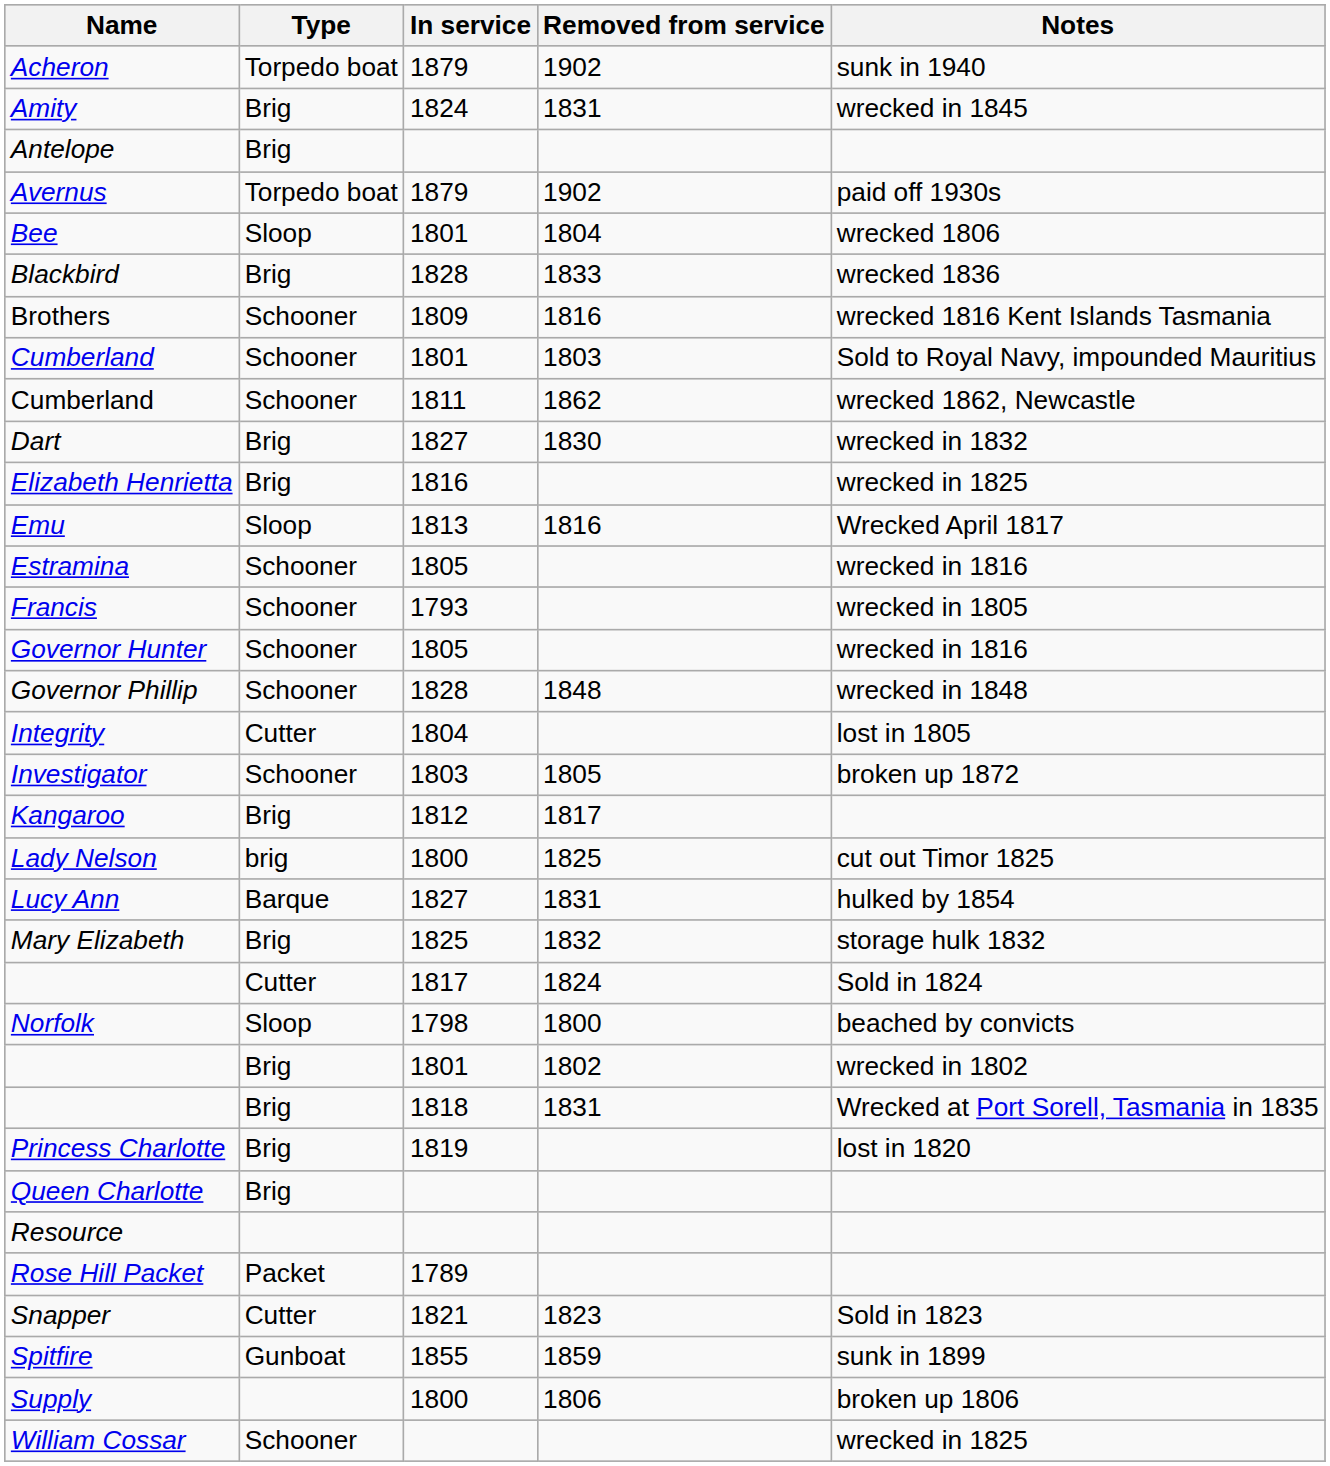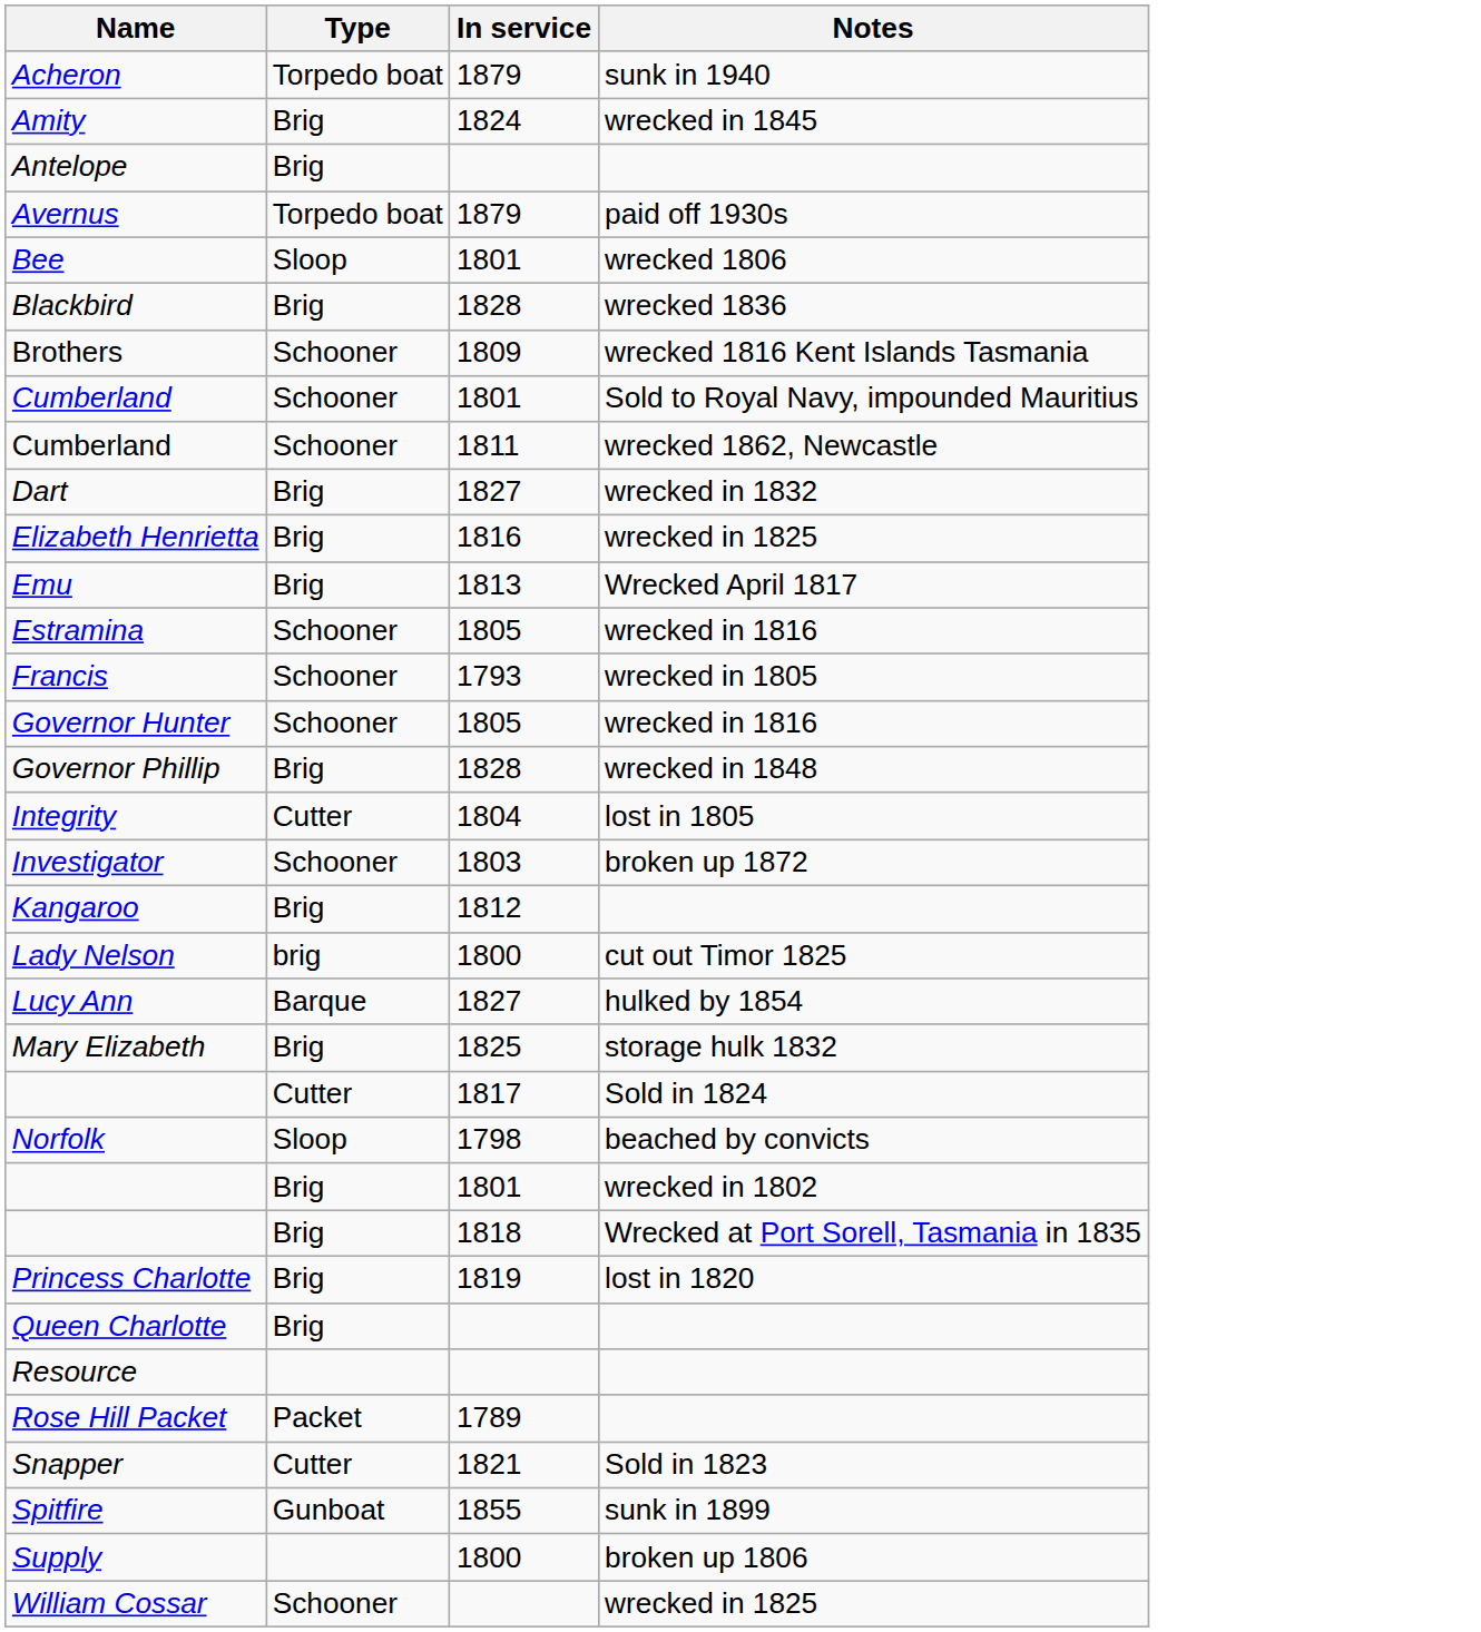 <table class="wikitable sortable" border="1">
 <tr>
 <th>Name</th>
 <th>Type</th>
 <th>In service</th>
-<th>Removed from service</th>
 <th>Notes</th>
 </tr>
 <tr>
 <td><em><a href='#'>Acheron</a></em></td>
 <td>Torpedo boat</td>
 <td>1879</td>
-<td>1902</td>
 <td>sunk in 1940</td>
 </tr>
 <tr>
 <td><em><a href='#'>Amity</a></em></td>
 <td>Brig</td>
 <td>1824</td>
-<td>1831</td>
 <td>wrecked in 1845</td>
 </tr>
 <tr>
 <td><em>Antelope</em></td>
 <td>Brig</td>
 <td></td>
 <td></td>
-<td></td>
 </tr>
 <tr>
 <td><em><a href='#'>Avernus</a></em></td>
 <td>Torpedo boat</td>
 <td>1879</td>
-<td>1902</td>
 <td>paid off 1930s</td>
 </tr>
 <tr>
 <td><em><a href='#'>Bee</a></em></td>
 <td>Sloop</td>
 <td>1801</td>
-<td>1804</td>
 <td>wrecked 1806</td>
 </tr>
 <tr>
 <td><em>Blackbird</em></td>
 <td>Brig</td>
 <td>1828</td>
-<td>1833</td>
 <td>wrecked 1836</td>
 </tr>
 <tr>
 <td>Brothers</td>
 <td>Schooner</td>
 <td>1809</td>
-<td>1816</td>
 <td>wrecked 1816 Kent Islands Tasmania</td>
 </tr>
 <tr>
 <td><em><a href='#'>Cumberland</a></em></td>
 <td>Schooner</td>
 <td>1801</td>
-<td>1803</td>
 <td>Sold to Royal Navy, impounded Mauritius</td>
 </tr>
 <tr>
 <td>Cumberland</td>
 <td>Schooner</td>
 <td>1811</td>
-<td>1862</td>
 <td>wrecked 1862, Newcastle</td>
 </tr>
 <tr>
 <td><em>Dart</em></td>
 <td>Brig</td>
 <td>1827</td>
-<td>1830</td>
 <td>wrecked in 1832</td>
 </tr>
 <tr>
 <td><em><a href='#'>Elizabeth Henrietta</a></em></td>
 <td>Brig</td>
 <td>1816</td>
-<td></td>
 <td>wrecked in 1825</td>
 </tr>
 <tr>
 <td><em><a href='#'>Emu</a></em></td>
-<td>Sloop</td>
+<td>Brig</td>
 <td>1813</td>
-<td>1816</td>
 <td>Wrecked April 1817</td>
 </tr>
 <tr>
 <td><em><a href='#'>Estramina</a></em></td>
 <td>Schooner</td>
 <td>1805</td>
-<td></td>
 <td>wrecked in 1816</td>
 </tr>
 <tr>
 <td><em><a href='#'>Francis</a></em></td>
 <td>Schooner</td>
 <td>1793</td>
-<td></td>
 <td>wrecked in 1805</td>
 </tr>
 <tr>
 <td><em><a href='#'>Governor Hunter</a></em></td>
 <td>Schooner</td>
 <td>1805</td>
-<td></td>
 <td>wrecked in 1816</td>
 </tr>
 <tr>
 <td><em>Governor Phillip</em></td>
-<td>Schooner</td>
+<td>Brig</td>
 <td>1828</td>
-<td>1848</td>
 <td>wrecked in 1848</td>
 </tr>
 <tr>
 <td><em><a href='#'>Integrity</a></em></td>
 <td>Cutter</td>
 <td>1804</td>
-<td></td>
 <td>lost in 1805</td>
 </tr>
 <tr>
 <td><em><a href='#'>Investigator</a></em></td>
 <td>Schooner</td>
 <td>1803</td>
-<td>1805</td>
 <td>broken up 1872</td>
 </tr>
 <tr>
 <td><em><a href='#'>Kangaroo</a></em></td>
 <td>Brig</td>
 <td>1812</td>
-<td>1817</td>
 <td></td>
 </tr>
 <tr>
 <td><em><a href='#'>Lady Nelson</a></em></td>
 <td>brig</td>
 <td>1800</td>
-<td>1825</td>
 <td>cut out Timor 1825</td>
 </tr>
 <tr>
 <td><a href='#'><em>Lucy Ann</em></a></td>
 <td>Barque</td>
 <td>1827</td>
-<td>1831</td>
 <td>hulked by 1854</td>
 </tr>
 <tr>
 <td><em>Mary Elizabeth</em></td>
 <td>Brig</td>
 <td>1825</td>
-<td>1832</td>
 <td>storage hulk 1832</td>
 </tr>
 <tr>
 <td></td>
 <td>Cutter</td>
 <td>1817</td>
-<td>1824</td>
 <td>Sold in 1824</td>
 </tr>
 <tr>
 <td><em><a href='#'>Norfolk</a></em></td>
 <td>Sloop</td>
 <td>1798</td>
-<td>1800</td>
 <td>beached by convicts</td>
 </tr>
 <tr>
 <td></td>
 <td>Brig</td>
 <td>1801</td>
-<td>1802</td>
 <td>wrecked in 1802</td>
 </tr>
 <tr>
 <td></td>
 <td>Brig</td>
 <td>1818</td>
-<td>1831</td>
 <td>Wrecked at <a href='#'>Port Sorell, Tasmania</a> in 1835</td>
 </tr>
 <tr>
 <td><em><a href='#'>Princess Charlotte</a></em></td>
 <td>Brig</td>
 <td>1819</td>
-<td></td>
 <td>lost in 1820</td>
 </tr>
 <tr>
 <td><em><a href='#'>Queen Charlotte</a></em></td>
 <td>Brig</td>
 <td></td>
 <td></td>
-<td></td>
 </tr>
 <tr>
 <td><em>Resource</em></td>
-<td></td>
 <td></td>
 <td></td>
 <td></td>
 </tr>
 <tr>
 <td><em><a href='#'>Rose Hill Packet</a></em></td>
 <td>Packet</td>
 <td>1789</td>
 <td></td>
-<td></td>
 </tr>
 <tr>
 <td><em>Snapper</em></td>
 <td>Cutter</td>
 <td>1821</td>
-<td>1823</td>
 <td>Sold in 1823</td>
 </tr>
 <tr>
 <td><em><a href='#'>Spitfire</a></em></td>
 <td>Gunboat</td>
 <td>1855</td>
-<td>1859</td>
 <td>sunk in 1899</td>
 </tr>
 <tr>
 <td><em><a href='#'>Supply</a></em></td>
 <td></td>
 <td>1800</td>
-<td>1806</td>
 <td>broken up 1806</td>
 </tr>
 <tr>
 <td><em><a href='#'>William Cossar</a></em></td>
 <td>Schooner</td>
 <td></td>
-<td></td>
 <td>wrecked in 1825</td>
 </tr>
 </table>
